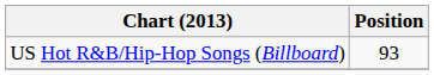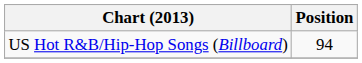 <table class="wikitable">
 <tr>
 <th scope="col">Chart (2013)</th>
 <th scope="col">Position</th>
 </tr>
 <tr>
 <td>US <a href='#'>Hot R&B/Hip-Hop Songs</a> (<em><a href='#'>Billboard</a></em>)</td>
-<td style="text-align:center;">93</td>
+<td style="text-align:center;">94</td>
 </tr>
 <tr>
 </tr>
 </table>
